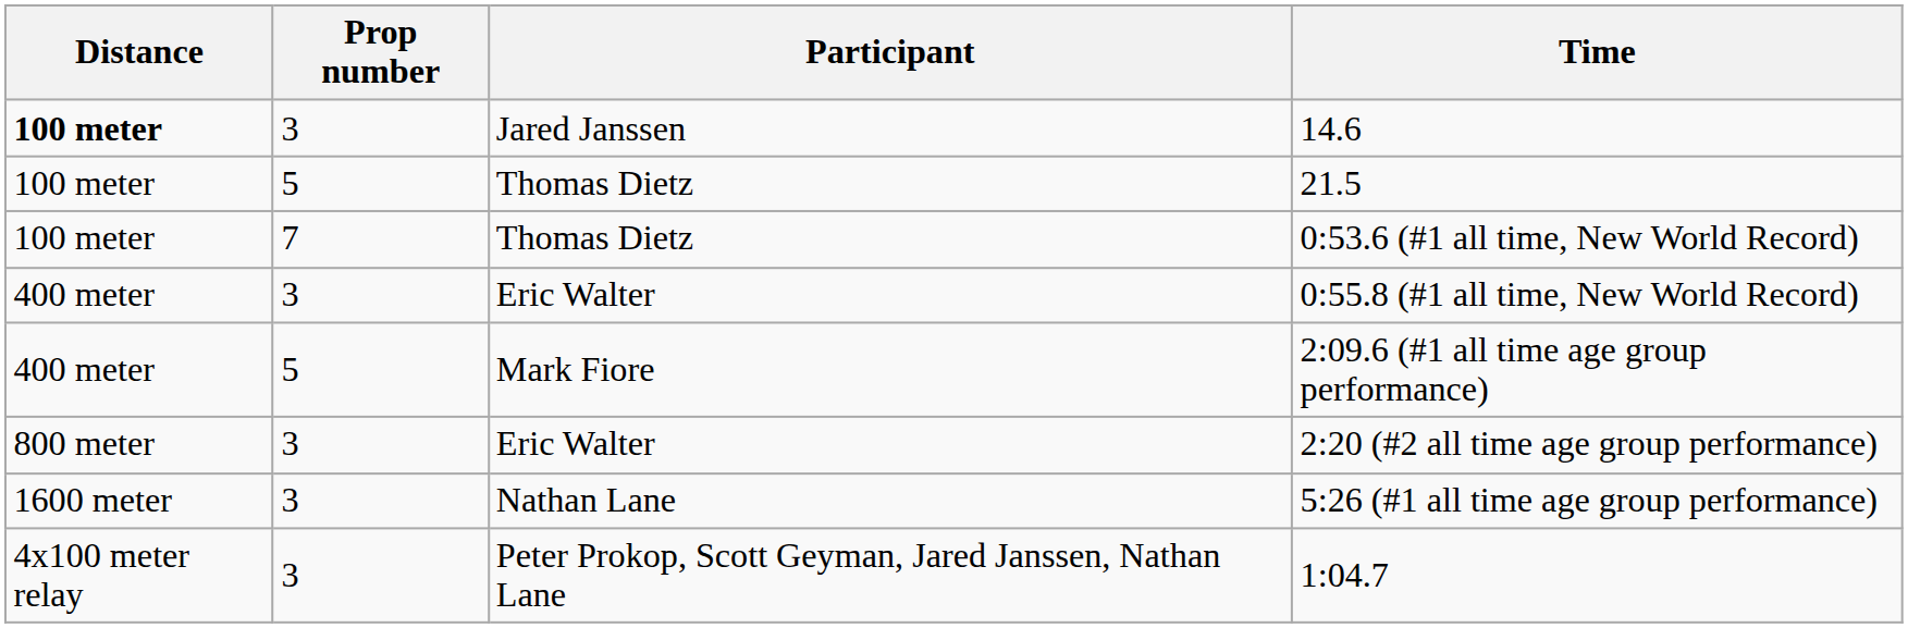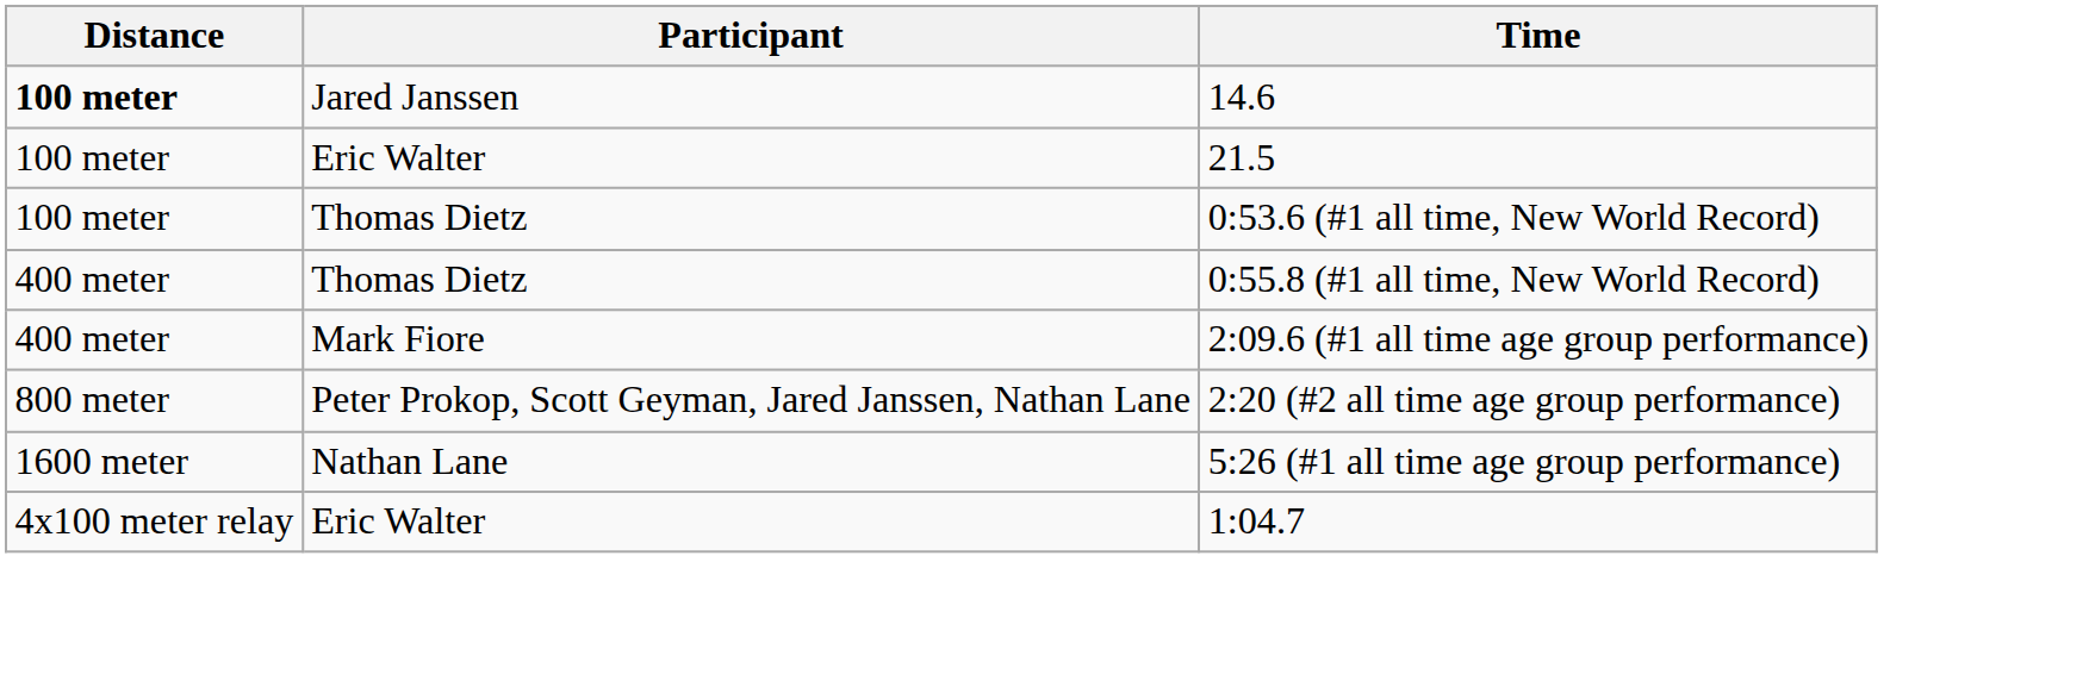 <table class="wikitable">
 <tr>
 <th>Distance</th>
-<th>Prop number</th>
 <th>Participant</th>
 <th>Time</th>
 </tr>
 <tr>
 <td><strong>100 meter</strong></td>
-<td>3</td>
 <td>Jared Janssen</td>
 <td>14.6</td>
 </tr>
 <tr>
 <td>100 meter</td>
-<td>5</td>
-<td>Thomas Dietz</td>
+<td>Eric Walter</td>
 <td>21.5</td>
 </tr>
 <tr>
 <td>100 meter</td>
-<td>7</td>
 <td>Thomas Dietz</td>
 <td>0:53.6 (#1 all time, New World Record)</td>
 </tr>
 <tr>
 <td>400 meter</td>
-<td>3</td>
-<td>Eric Walter</td>
+<td>Thomas Dietz</td>
 <td>0:55.8 (#1 all time, New World Record)</td>
 </tr>
 <tr>
 <td>400 meter</td>
-<td>5</td>
 <td>Mark Fiore</td>
 <td>2:09.6 (#1 all time age group performance)</td>
 </tr>
 <tr>
 <td>800 meter</td>
-<td>3</td>
-<td>Eric Walter</td>
+<td>Peter Prokop, Scott Geyman, Jared Janssen, Nathan Lane</td>
 <td>2:20 (#2 all time age group performance)</td>
 </tr>
 <tr>
 <td>1600 meter</td>
-<td>3</td>
 <td>Nathan Lane</td>
 <td>5:26 (#1 all time age group performance)</td>
 </tr>
 <tr>
 <td>4x100 meter relay</td>
-<td>3</td>
-<td>Peter Prokop, Scott Geyman, Jared Janssen, Nathan Lane</td>
+<td>Eric Walter</td>
 <td>1:04.7</td>
 </tr>
 </table>
